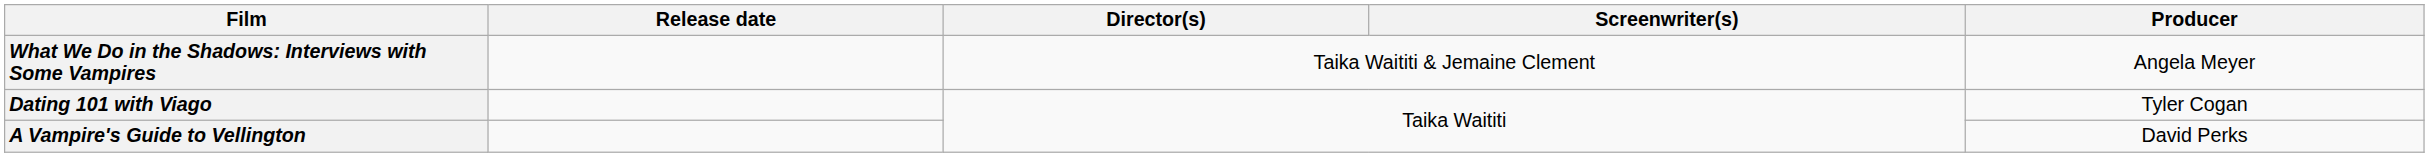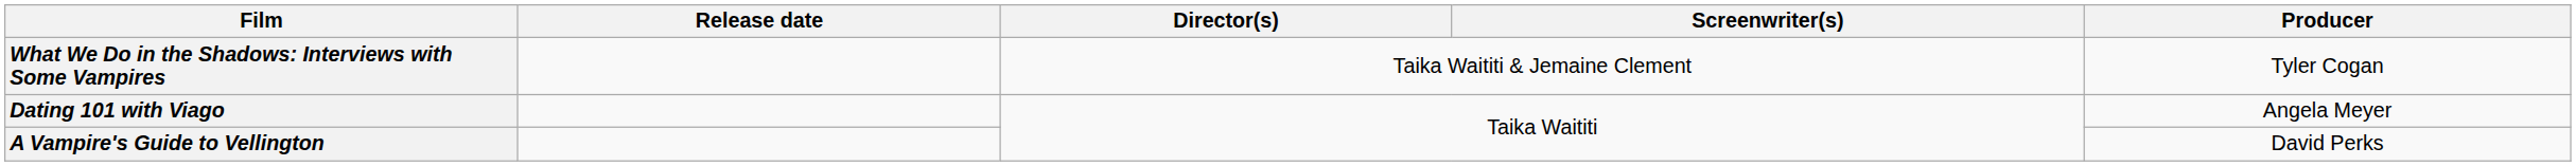 <table class="wikitable plainrowheaders" style="text-align:center">
 <tr>
 <th scope="col" style="width:20%;">Film</th>
 <th scope="col">Release date</th>
 <th scope="col">Director(s)</th>
 <th scope="col">Screenwriter(s)</th>
 <th scope="col">Producer</th>
 </tr>
 <tr>
 <th scope="row" style="text-align:left"><em>What We Do in the Shadows: Interviews with Some Vampires</em></th>
 <td></td>
 <td colspan="2">Taika Waititi & Jemaine Clement</td>
-<td>Angela Meyer</td>
+<td>Tyler Cogan</td>
 </tr>
 <tr>
 <th scope="row" style="text-align:left"><em>Dating 101 with Viago</em></th>
 <td></td>
 <td rowspan="2" colspan="2">Taika Waititi</td>
-<td>Tyler Cogan</td>
+<td>Angela Meyer</td>
 </tr>
 <tr>
 <th scope="row" style="text-align:left"><em>A Vampire's Guide to Vellington</em></th>
 <td></td>
 <td>David Perks</td>
 </tr>
 </table>
